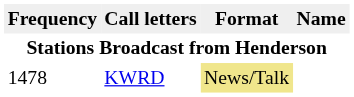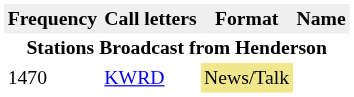 <table border="0" cellpadding="3" cellspacing="0">
 <tr>
 <th style="background:#efefef;">Frequency</th>
 <th style="background:#efefef;">Call letters</th>
 <th style="background:#efefef;">Format</th>
 <th style="background:#efefef;">Name</th>
 </tr>
 <tr>
 <th colspan="4">Stations Broadcast from Henderson</th>
 </tr>
 <tr>
-<td>1478</td>
+<td>1470</td>
 <td><a href='#'>KWRD</a></td>
 <td style="background: khaki;">News/Talk</td>
 </tr>
 </table>
